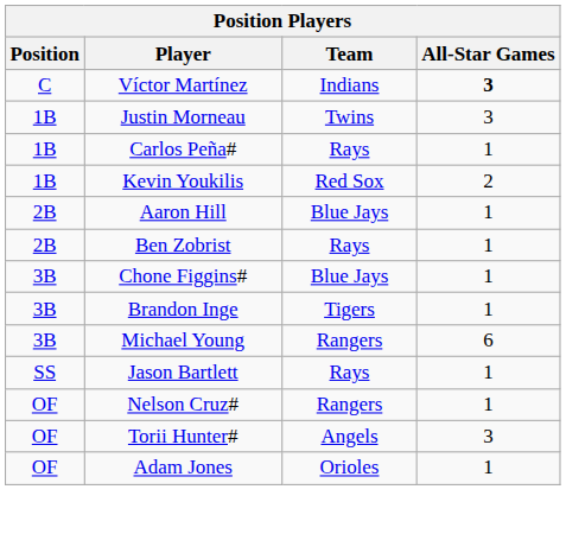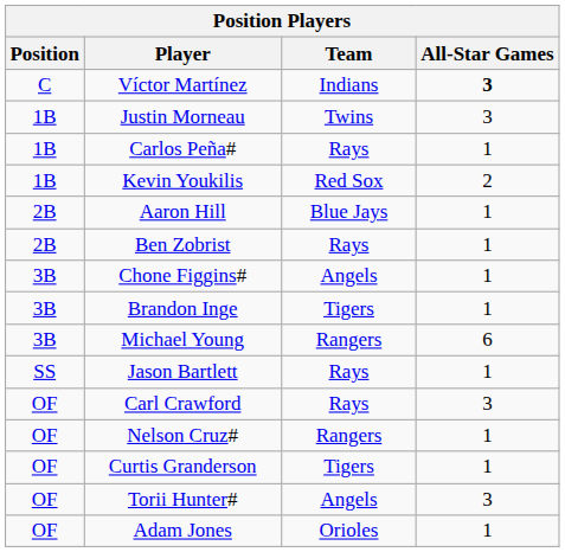 <table class="wikitable" style="text-align:center;">
 <tr>
 <th colspan="4">Position Players</th>
 </tr>
 <tr>
 <th>Position</th>
 <th style="width:150px;">Player</th>
 <th style="width:100px;">Team</th>
 <th>All-Star Games</th>
 </tr>
 <tr>
 <td><a href='#'>C</a></td>
 <td><a href='#'>Víctor Martínez</a></td>
 <td><a href='#'>Indians</a></td>
 <td><strong>3</strong></td>
 </tr>
 <tr>
 <td><a href='#'>1B</a></td>
 <td><a href='#'>Justin Morneau</a></td>
 <td><a href='#'>Twins</a></td>
 <td>3</td>
 </tr>
 <tr>
 <td><a href='#'>1B</a></td>
 <td><a href='#'>Carlos Peña</a>#</td>
 <td><a href='#'>Rays</a></td>
 <td>1</td>
 </tr>
 <tr>
 <td><a href='#'>1B</a></td>
 <td><a href='#'>Kevin Youkilis</a></td>
 <td><a href='#'>Red Sox</a></td>
 <td>2</td>
 </tr>
 <tr>
 <td><a href='#'>2B</a></td>
 <td><a href='#'>Aaron Hill</a></td>
 <td><a href='#'>Blue Jays</a></td>
 <td>1</td>
 </tr>
 <tr>
 <td><a href='#'>2B</a></td>
 <td><a href='#'>Ben Zobrist</a></td>
 <td><a href='#'>Rays</a></td>
 <td>1</td>
 </tr>
 <tr>
 <td><a href='#'>3B</a></td>
 <td><a href='#'>Chone Figgins</a>#</td>
-<td><a href='#'>Blue Jays</a></td>
+<td><a href='#'>Angels</a></td>
 <td>1</td>
 </tr>
 <tr>
 <td><a href='#'>3B</a></td>
 <td><a href='#'>Brandon Inge</a></td>
 <td><a href='#'>Tigers</a></td>
 <td>1</td>
 </tr>
 <tr>
 <td><a href='#'>3B</a></td>
 <td><a href='#'>Michael Young</a></td>
 <td><a href='#'>Rangers</a></td>
 <td>6</td>
 </tr>
 <tr>
 <td><a href='#'>SS</a></td>
 <td><a href='#'>Jason Bartlett</a></td>
 <td><a href='#'>Rays</a></td>
 <td>1</td>
 </tr>
 <tr>
 <td><a href='#'>OF</a></td>
+<td><a href='#'>Carl Crawford</a></td>
+<td><a href='#'>Rays</a></td>
+<td>3</td>
+</tr>
+<tr>
+<td><a href='#'>OF</a></td>
 <td><a href='#'>Nelson Cruz</a>#</td>
 <td><a href='#'>Rangers</a></td>
+<td>1</td>
+</tr>
+<tr>
+<td><a href='#'>OF</a></td>
+<td><a href='#'>Curtis Granderson</a></td>
+<td><a href='#'>Tigers</a></td>
 <td>1</td>
 </tr>
 <tr>
 <td><a href='#'>OF</a></td>
 <td><a href='#'>Torii Hunter</a>#</td>
 <td><a href='#'>Angels</a></td>
 <td>3</td>
 </tr>
 <tr>
 <td><a href='#'>OF</a></td>
 <td><a href='#'>Adam Jones</a></td>
 <td><a href='#'>Orioles</a></td>
 <td>1</td>
 </tr>
 </table>
